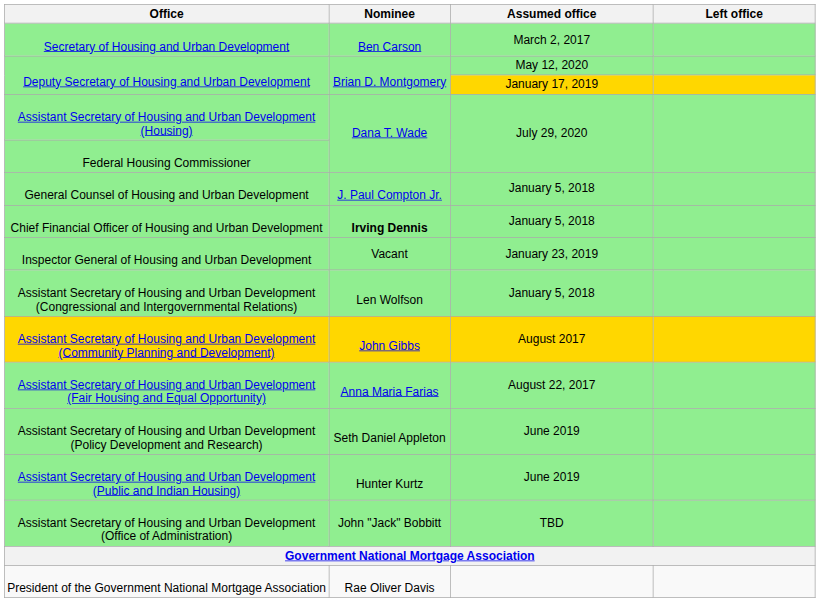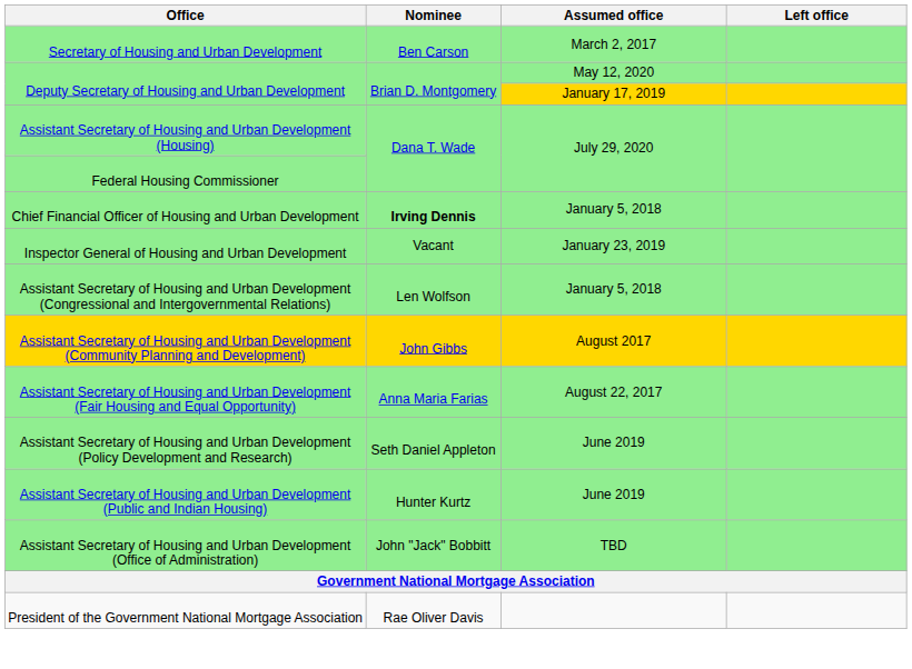 <table class="wikitable sortable" style="text-align:center">
 <tr>
 <th style="width:40%;">Office</th>
 <th style="width:15%;">Nominee</th>
 <th style="width:25%;" data-sort- type="date">Assumed office</th>
 <th style="width:20%;" data-sort- type="date">Left office</th>
 </tr>
 <tr style="background:lightgreen;">
 <td><br><a href='#'>Secretary of Housing and Urban Development</a></td>
 <td><br><a href='#'>Ben Carson</a></td>
 <td>March 2, 2017<br></td>
 <td></td>
 </tr>
 <tr style="background:lightgreen;">
 <td rowspan="2"><br><a href='#'>Deputy Secretary of Housing and Urban Development</a></td>
 <td rowspan="2"><br><a href='#'>Brian D. Montgomery</a></td>
 <td>May 12, 2020<br></td>
 <td></td>
 </tr>
 <tr>
 <td style="background:gold;">January 17, 2019</td>
 <td style="background:gold;"></td>
 </tr>
 <tr style="background:lightgreen;">
 <td><br><a href='#'>Assistant Secretary of Housing and Urban Development<br>(Housing)</a></td>
 <td rowspan="2"><a href='#'>Dana T. Wade</a></td>
 <td rowspan="2">July 29, 2020<br></td>
 <td rowspan="2"></td>
 </tr>
 <tr style="background:lightgreen;">
 <td><br>Federal Housing Commissioner</td>
-</tr>
-<tr style="background:lightgreen;">
-<td><br>General Counsel of Housing and Urban Development</td>
-<td><br><a href='#'>J. Paul Compton Jr.</a></td>
-<td>January 5, 2018<br></td>
-<td></td>
 </tr>
 <tr style="background:lightgreen;">
 <td><br>Chief Financial Officer of Housing and Urban Development</td>
 <td><strong><br>Irving Dennis</strong></td>
 <td>January 5, 2018<br></td>
 <td></td>
 </tr>
 <tr style="background:lightgreen;">
 <td><br>Inspector General of Housing and Urban Development</td>
 <td>Vacant</td>
 <td>January 23, 2019<br></td>
 <td></td>
 </tr>
 <tr style="background:lightgreen;">
 <td><br>Assistant Secretary of Housing and Urban Development<br>(Congressional and Intergovernmental Relations)</td>
 <td><br>Len Wolfson</td>
 <td>January 5, 2018<br></td>
 <td></td>
 </tr>
 <tr style="background:gold;">
 <td><br><a href='#'>Assistant Secretary of Housing and Urban Development<br>(Community Planning and Development)</a></td>
 <td><br><a href='#'>John Gibbs</a></td>
 <td>August 2017</td>
 <td></td>
 </tr>
 <tr style="background:lightgreen;">
 <td><br><a href='#'>Assistant Secretary of Housing and Urban Development<br>(Fair Housing and Equal Opportunity)</a></td>
 <td><br><a href='#'>Anna Maria Farias</a></td>
 <td>August 22, 2017<br></td>
 <td></td>
 </tr>
 <tr style="background:lightgreen;">
 <td><br>Assistant Secretary of Housing and Urban Development<br>(Policy Development and Research)</td>
 <td><br>Seth Daniel Appleton</td>
 <td>June 2019<br></td>
 <td></td>
 </tr>
 <tr style="background:lightgreen;">
 <td><br><a href='#'>Assistant Secretary of Housing and Urban Development<br>(Public and Indian Housing)</a></td>
 <td><br>Hunter Kurtz</td>
 <td>June 2019<br></td>
 <td></td>
 </tr>
 <tr style="background:lightgreen;">
 <td><br> Assistant Secretary of Housing and Urban Development<br>(Office of Administration)</td>
 <td>John "Jack" Bobbitt</td>
 <td>TBD<br></td>
 <td></td>
 </tr>
 <tr>
 <th colspan="4"><a href='#'>Government National Mortgage Association</a></th>
 </tr>
 <tr>
 <td><br>President of the Government National Mortgage Association</td>
 <td><br>Rae Oliver Davis</td>
 <td></td>
 <td></td>
 </tr>
 </table>
